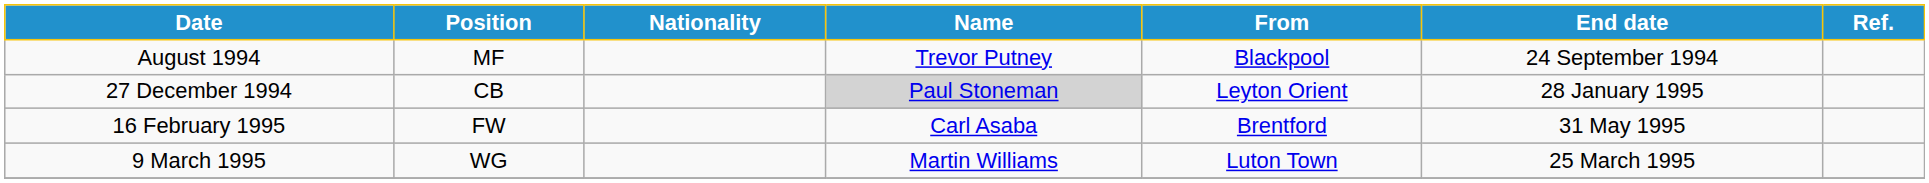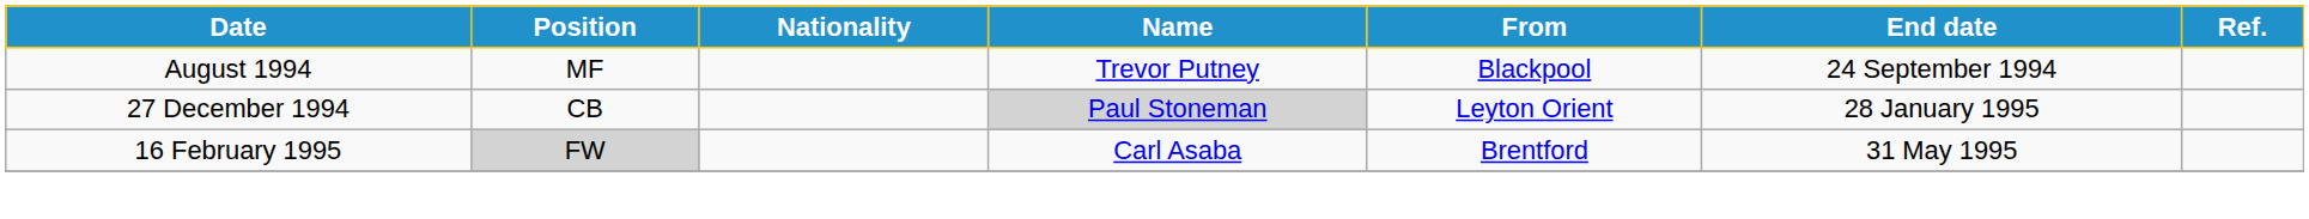 <table class="wikitable" style="text-align:center; font-size:90%; width:100%;">
 <tr>
 <th style="background:#2191CC; color:white; border:1px solid #F7C408; text-align:center;">Date</th>
 <th style="background:#2191CC; color:white; border:1px solid #F7C408; text-align:center;">Position</th>
 <th style="background:#2191CC; color:white; border:1px solid #F7C408; text-align:center;">Nationality</th>
 <th style="background:#2191CC; color:white; border:1px solid #F7C408; text-align:center;">Name</th>
 <th style="background:#2191CC; color:white; border:1px solid #F7C408; text-align:center;">From</th>
 <th style="background:#2191CC; color:white; border:1px solid #F7C408; text-align:center;">End date</th>
 <th style="background:#2191CC; color:white; border:1px solid #F7C408; text-align:center;">Ref.</th>
 </tr>
 <tr>
 <td>August 1994</td>
 <td>MF</td>
 <td></td>
 <td><a href='#'>Trevor Putney</a></td>
 <td> <a href='#'>Blackpool</a></td>
 <td>24 September 1994</td>
 <td></td>
 </tr>
 <tr>
 <td>27 December 1994</td>
 <td>CB</td>
 <td></td>
 <td style="background: lightgrey;"><a href='#'>Paul Stoneman</a></td>
 <td> <a href='#'>Leyton Orient</a></td>
 <td>28 January 1995</td>
 <td></td>
 </tr>
 <tr>
 <td>16 February 1995</td>
-<td>FW</td>
+<td style="background: lightgrey;">FW</td>
 <td></td>
 <td><a href='#'>Carl Asaba</a></td>
 <td> <a href='#'>Brentford</a></td>
 <td>31 May 1995</td>
 <td></td>
 </tr>
 <tr>
-<td>9 March 1995</td>
-<td>WG</td>
-<td></td>
-<td><a href='#'>Martin Williams</a></td>
-<td> <a href='#'>Luton Town</a></td>
-<td>25 March 1995</td>
-<td></td>
-</tr>
-<tr>
 </tr>
 </table>
